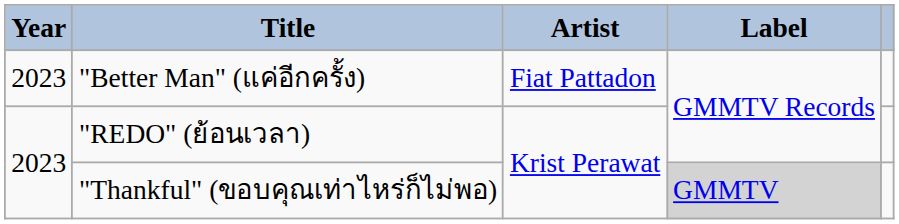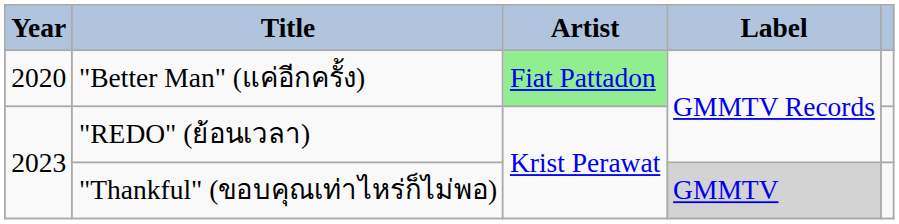 <table class="wikitable" style="font-size: 95%;">
 <tr>
 <th style="background: #B0C4DE;">Year</th>
 <th style="background: #B0C4DE;">Title</th>
 <th style="background: #B0C4DE;">Artist</th>
 <th style="background: #B0C4DE;">Label</th>
 <th style="background: #B0C4DE;"  class="unsortable"></th>
 </tr>
 <tr>
-<td>2023</td>
+<td>2020</td>
 <td>"Better Man" (แค่อีกครั้ง)</td>
-<td><a href='#'>Fiat Pattadon</a></td>
+<td style="background: lightgreen;"><a href='#'>Fiat Pattadon</a></td>
 <td rowspan = "2"><a href='#'>GMMTV Records</a></td>
 <td></td>
 </tr>
 <tr>
 <td rowspan = "2">2023</td>
 <td>"REDO" (ย้อนเวลา) <br></td>
 <td rowspan = "2"><a href='#'>Krist Perawat</a></td>
 <td></td>
 </tr>
 <tr>
 <td>"Thankful" (ขอบคุณเท่าไหร่ก็ไม่พอ) <br></td>
 <td style="background: lightgrey;"><a href='#'>GMMTV</a></td>
 <td style="text-align:center;"></td>
 </tr>
 </table>
